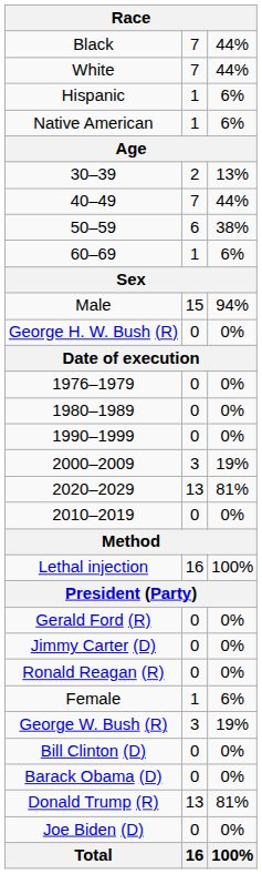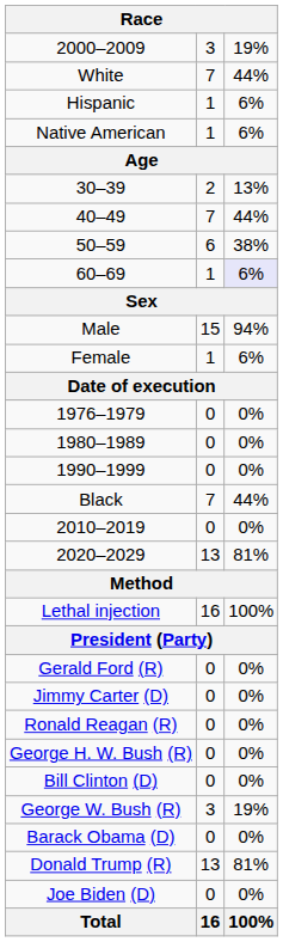 <table class="wikitable" style="text-align:center;">
 <tr>
 <th colspan="3">Race</th>
 </tr>
 <tr>
-<td>Black</td>
-<td>7</td>
-<td>44%</td>
+<td>2000–2009</td>
+<td>3</td>
+<td>19%</td>
 </tr>
 <tr>
 <td>White</td>
 <td>7</td>
 <td>44%</td>
 </tr>
 <tr>
 <td>Hispanic</td>
 <td>1</td>
 <td>6%</td>
 </tr>
 <tr>
 <td>Native American</td>
 <td>1</td>
 <td>6%</td>
 </tr>
 <tr>
 <th colspan="3">Age</th>
 </tr>
 <tr>
 <td>30–39</td>
 <td>2</td>
 <td>13%</td>
 </tr>
 <tr>
 <td>40–49</td>
 <td>7</td>
 <td>44%</td>
 </tr>
 <tr>
 <td>50–59</td>
 <td>6</td>
 <td>38%</td>
 </tr>
 <tr>
 <td>60–69</td>
 <td>1</td>
-<td>6%</td>
+<td style="background: lavender;">6%</td>
 </tr>
 <tr>
 <th colspan="3">Sex</th>
 </tr>
 <tr>
 <td>Male</td>
 <td>15</td>
 <td>94%</td>
 </tr>
 <tr>
-<td><a href='#'>George H. W. Bush</a> <a href='#'>(R)</a></td>
-<td>0</td>
-<td>0%</td>
+<td>Female</td>
+<td>1</td>
+<td>6%</td>
 </tr>
 <tr>
 <th colspan="3">Date of execution</th>
 </tr>
 <tr>
 <td>1976–1979</td>
 <td>0</td>
 <td>0%</td>
 </tr>
 <tr>
 <td>1980–1989</td>
 <td>0</td>
 <td>0%</td>
 </tr>
 <tr>
 <td>1990–1999</td>
 <td>0</td>
 <td>0%</td>
 </tr>
 <tr>
-<td>2000–2009</td>
-<td>3</td>
-<td>19%</td>
+<td>Black</td>
+<td>7</td>
+<td>44%</td>
+</tr>
+<tr>
+<td>2010–2019</td>
+<td>0</td>
+<td>0%</td>
 </tr>
 <tr>
 <td>2020–2029</td>
 <td>13</td>
 <td>81%</td>
-</tr>
-<tr>
-<td>2010–2019</td>
-<td>0</td>
-<td>0%</td>
 </tr>
 <tr>
 <th colspan="3">Method</th>
 </tr>
 <tr>
 <td><a href='#'>Lethal injection</a></td>
 <td>16</td>
 <td>100%</td>
 </tr>
 <tr>
 <th colspan="3"><a href='#'>President</a> (<a href='#'>Party</a>)</th>
 </tr>
 <tr>
 <td><a href='#'>Gerald Ford</a> <a href='#'>(R)</a></td>
 <td>0</td>
 <td>0%</td>
 </tr>
 <tr>
 <td><a href='#'>Jimmy Carter</a> <a href='#'>(D)</a></td>
 <td>0</td>
 <td>0%</td>
 </tr>
 <tr>
 <td><a href='#'>Ronald Reagan</a> <a href='#'>(R)</a></td>
 <td>0</td>
 <td>0%</td>
 </tr>
 <tr>
-<td>Female</td>
-<td>1</td>
-<td>6%</td>
+<td><a href='#'>George H. W. Bush</a> <a href='#'>(R)</a></td>
+<td>0</td>
+<td>0%</td>
+</tr>
+<tr>
+<td><a href='#'>Bill Clinton</a> <a href='#'>(D)</a></td>
+<td>0</td>
+<td>0%</td>
 </tr>
 <tr>
 <td><a href='#'>George W. Bush</a> <a href='#'>(R)</a></td>
 <td>3</td>
 <td>19%</td>
-</tr>
-<tr>
-<td><a href='#'>Bill Clinton</a> <a href='#'>(D)</a></td>
-<td>0</td>
-<td>0%</td>
 </tr>
 <tr>
 <td><a href='#'>Barack Obama</a> <a href='#'>(D)</a></td>
 <td>0</td>
 <td>0%</td>
 </tr>
 <tr>
 <td><a href='#'>Donald Trump</a> <a href='#'>(R)</a></td>
 <td>13</td>
 <td>81%</td>
 </tr>
 <tr>
 <td><a href='#'>Joe Biden</a> <a href='#'>(D)</a></td>
 <td>0</td>
 <td>0%</td>
 </tr>
 <tr>
 <th>Total</th>
 <th>16</th>
 <th>100%</th>
 </tr>
 </table>
